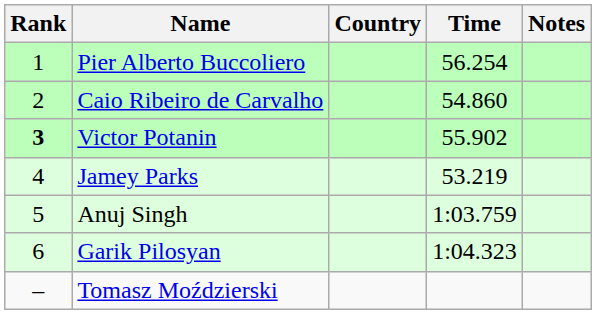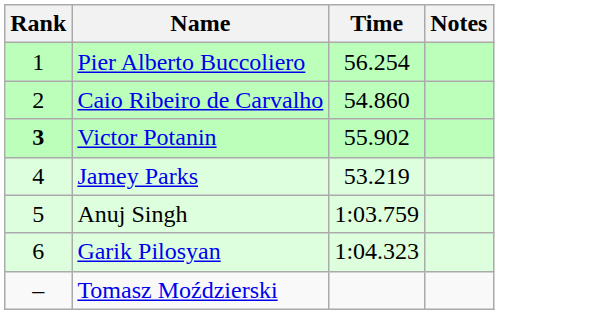 <table class="wikitable" style="text-align:center">
 <tr>
 <th>Rank</th>
 <th>Name</th>
-<th>Country</th>
 <th>Time</th>
 <th>Notes</th>
 </tr>
 <tr bgcolor=bbffbb>
 <td>1</td>
 <td align="left"><a href='#'>Pier Alberto Buccoliero</a></td>
-<td align="left"></td>
 <td>56.254</td>
 <td></td>
 </tr>
 <tr bgcolor=bbffbb>
 <td>2</td>
 <td align="left"><a href='#'>Caio Ribeiro de Carvalho</a></td>
-<td align="left"></td>
 <td>54.860</td>
 <td></td>
 </tr>
 <tr bgcolor=bbffbb>
 <td><strong>3</strong></td>
 <td align="left"><a href='#'>Victor Potanin</a></td>
-<td align="left"></td>
 <td>55.902</td>
 <td></td>
 </tr>
 <tr bgcolor=ddffdd>
 <td>4</td>
 <td align="left"><a href='#'>Jamey Parks</a></td>
-<td align="left"></td>
 <td>53.219</td>
 <td></td>
 </tr>
 <tr bgcolor=ddffdd>
 <td>5</td>
 <td align="left">Anuj Singh</td>
-<td align="left"></td>
 <td>1:03.759</td>
 <td></td>
 </tr>
 <tr bgcolor=ddffdd>
 <td>6</td>
 <td align="left"><a href='#'>Garik Pilosyan</a></td>
-<td align="left"></td>
 <td>1:04.323</td>
 <td></td>
 </tr>
 <tr>
 <td>–</td>
 <td align="left"><a href='#'>Tomasz Moździerski</a></td>
-<td align="left"></td>
 <td></td>
 <td></td>
 </tr>
 </table>
